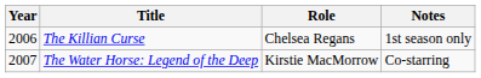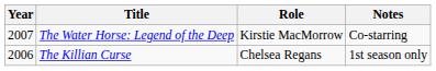 <table class="wikitable">
 <tr>
 <th>Year</th>
 <th>Title</th>
 <th>Role</th>
 <th>Notes</th>
 </tr>
 <tr>
+<td>2007</td>
+<td><em><a href='#'>The Water Horse: Legend of the Deep</a></em></td>
+<td>Kirstie MacMorrow</td>
+<td>Co-starring</td>
+</tr>
+<tr>
 <td>2006</td>
 <td><em><a href='#'>The Killian Curse</a></em></td>
 <td>Chelsea Regans</td>
 <td>1st season only</td>
 </tr>
-<tr>
-<td>2007</td>
-<td><em><a href='#'>The Water Horse: Legend of the Deep</a></em></td>
-<td>Kirstie MacMorrow</td>
-<td>Co-starring</td>
-</tr>
 </table>
